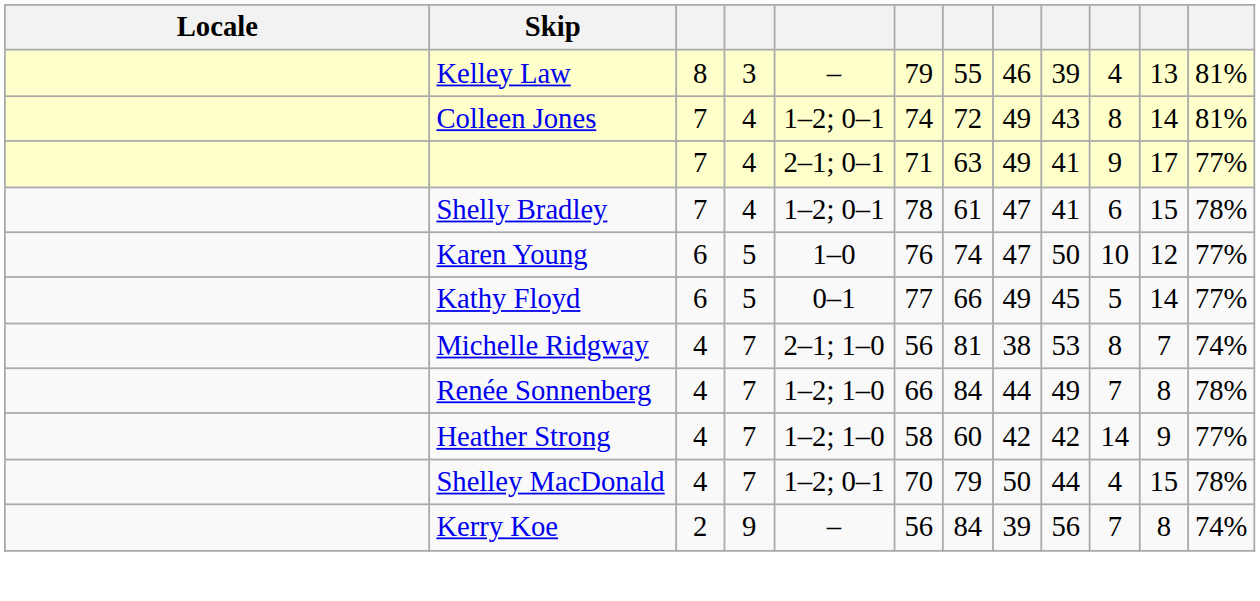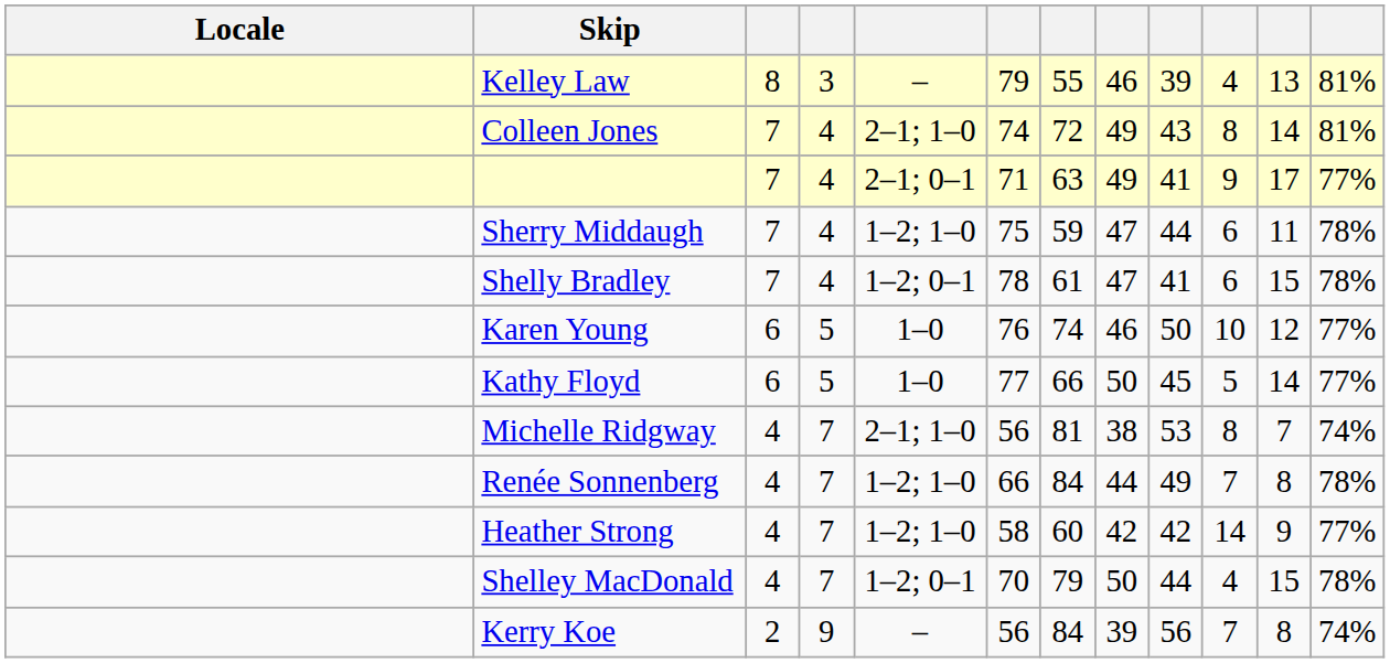 <table class="wikitable" style="text-align: center;">
 <tr>
 <th width=230>Locale</th>
 <th width=130>Skip</th>
 <th width=20></th>
 <th width=20></th>
 <th width=60></th>
 <th width=20></th>
 <th width=20></th>
 <th width=20></th>
 <th width=20></th>
 <th width=20></th>
 <th width=20></th>
 <th width=20></th>
 </tr>
 <tr bgcolor="#ffc">
 <td style="text-align: left;"></td>
 <td style="text-align: left;"><a href='#'>Kelley Law</a></td>
 <td>8</td>
 <td>3</td>
 <td>–</td>
 <td>79</td>
 <td>55</td>
 <td>46</td>
 <td>39</td>
 <td>4</td>
 <td>13</td>
 <td>81%</td>
 </tr>
 <tr bgcolor="#ffc">
 <td style="text-align: left;"></td>
 <td style="text-align: left;"><a href='#'>Colleen Jones</a></td>
 <td>7</td>
 <td>4</td>
-<td>1–2; 0–1</td>
+<td>2–1; 1–0</td>
 <td>74</td>
 <td>72</td>
 <td>49</td>
 <td>43</td>
 <td>8</td>
 <td>14</td>
 <td>81%</td>
 </tr>
 <tr bgcolor="#ffc">
 <td style="text-align: left;"></td>
 <td style="text-align: left;"></td>
 <td>7</td>
 <td>4</td>
 <td>2–1; 0–1</td>
 <td>71</td>
 <td>63</td>
 <td>49</td>
 <td>41</td>
 <td>9</td>
 <td>17</td>
 <td>77%</td>
 </tr>
 <tr -bgcolor="#ccffcc">
 <td style="text-align: left;"></td>
+<td style="text-align: left;"><a href='#'>Sherry Middaugh</a></td>
+<td>7</td>
+<td>4</td>
+<td>1–2; 1–0</td>
+<td>75</td>
+<td>59</td>
+<td>47</td>
+<td>44</td>
+<td>6</td>
+<td>11</td>
+<td>78%</td>
+</tr>
+<tr -bgcolor="#ccffcc">
+<td style="text-align: left;"></td>
 <td style="text-align: left;"><a href='#'>Shelly Bradley</a></td>
 <td>7</td>
 <td>4</td>
 <td>1–2; 0–1</td>
 <td>78</td>
 <td>61</td>
 <td>47</td>
 <td>41</td>
 <td>6</td>
 <td>15</td>
 <td>78%</td>
 </tr>
 <tr>
 <td style="text-align: left;"></td>
 <td style="text-align: left;"><a href='#'>Karen Young</a></td>
 <td>6</td>
 <td>5</td>
 <td>1–0</td>
 <td>76</td>
 <td>74</td>
-<td>47</td>
+<td>46</td>
 <td>50</td>
 <td>10</td>
 <td>12</td>
 <td>77%</td>
 </tr>
 <tr>
 <td style="text-align: left;"></td>
 <td style="text-align: left;"><a href='#'>Kathy Floyd</a></td>
 <td>6</td>
 <td>5</td>
-<td>0–1</td>
+<td>1–0</td>
 <td>77</td>
 <td>66</td>
-<td>49</td>
+<td>50</td>
 <td>45</td>
 <td>5</td>
 <td>14</td>
 <td>77%</td>
 </tr>
 <tr>
 <td style="text-align: left;"></td>
 <td style="text-align: left;"><a href='#'>Michelle Ridgway</a></td>
 <td>4</td>
 <td>7</td>
 <td>2–1; 1–0</td>
 <td>56</td>
 <td>81</td>
 <td>38</td>
 <td>53</td>
 <td>8</td>
 <td>7</td>
 <td>74%</td>
 </tr>
 <tr>
 <td style="text-align: left;"></td>
 <td style="text-align: left;"><a href='#'>Renée Sonnenberg</a></td>
 <td>4</td>
 <td>7</td>
 <td>1–2; 1–0</td>
 <td>66</td>
 <td>84</td>
 <td>44</td>
 <td>49</td>
 <td>7</td>
 <td>8</td>
 <td>78%</td>
 </tr>
 <tr>
 <td style="text-align: left;"></td>
 <td style="text-align: left;"><a href='#'>Heather Strong</a></td>
 <td>4</td>
 <td>7</td>
 <td>1–2; 1–0</td>
 <td>58</td>
 <td>60</td>
 <td>42</td>
 <td>42</td>
 <td>14</td>
 <td>9</td>
 <td>77%</td>
 </tr>
 <tr>
 <td style="text-align: left;"></td>
 <td style="text-align: left;"><a href='#'>Shelley MacDonald</a></td>
 <td>4</td>
 <td>7</td>
 <td>1–2; 0–1</td>
 <td>70</td>
 <td>79</td>
 <td>50</td>
 <td>44</td>
 <td>4</td>
 <td>15</td>
 <td>78%</td>
 </tr>
 <tr>
 <td style="text-align: left;"></td>
 <td style="text-align: left;"><a href='#'>Kerry Koe</a></td>
 <td>2</td>
 <td>9</td>
 <td>–</td>
 <td>56</td>
 <td>84</td>
 <td>39</td>
 <td>56</td>
 <td>7</td>
 <td>8</td>
 <td>74%</td>
 </tr>
 </table>
